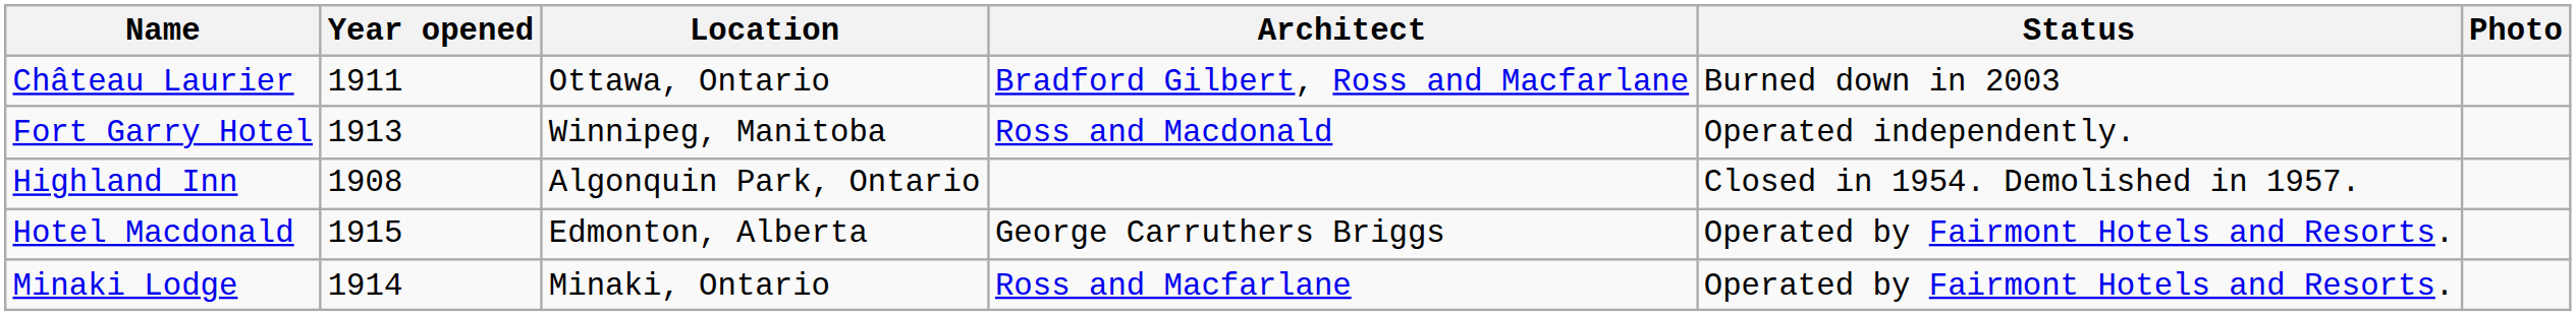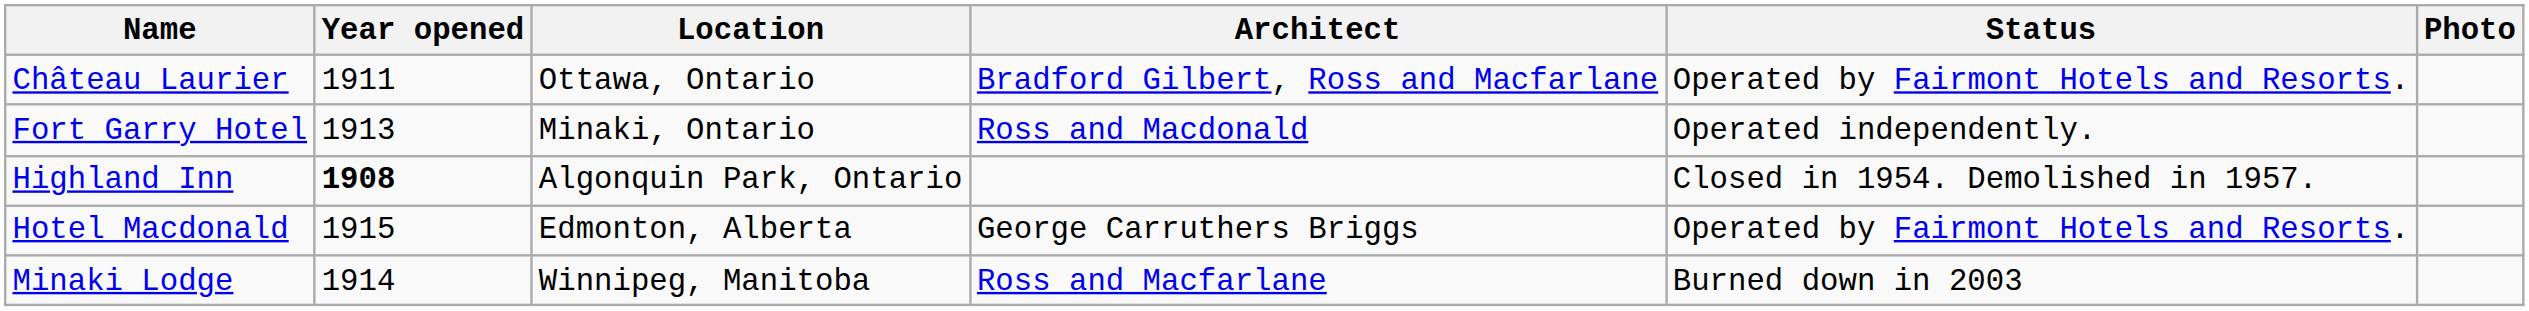 <table class="wikitable">
 <tr>
 <th>Name</th>
 <th>Year opened</th>
 <th>Location</th>
 <th>Architect</th>
 <th class="unsortable">Status</th>
 <th class="unsortable">Photo</th>
 </tr>
 <tr>
 <td><a href='#'>Château Laurier</a></td>
 <td>1911</td>
 <td>Ottawa, Ontario</td>
 <td><a href='#'>Bradford Gilbert</a>, <a href='#'>Ross and Macfarlane</a></td>
-<td>Burned down in 2003</td>
+<td>Operated by <a href='#'>Fairmont Hotels and Resorts</a>.</td>
 <td></td>
 </tr>
 <tr>
 <td><a href='#'>Fort Garry Hotel</a></td>
 <td>1913</td>
-<td>Winnipeg, Manitoba</td>
+<td>Minaki, Ontario</td>
 <td><a href='#'>Ross and Macdonald</a></td>
 <td>Operated independently.</td>
 <td></td>
 </tr>
 <tr>
 <td><a href='#'>Highland Inn</a></td>
-<td>1908</td>
+<td><strong>1908</strong></td>
 <td>Algonquin Park, Ontario</td>
 <td></td>
 <td>Closed in 1954. Demolished in 1957.</td>
 <td></td>
 </tr>
 <tr>
 <td><a href='#'>Hotel Macdonald</a></td>
 <td>1915</td>
 <td>Edmonton, Alberta</td>
 <td>George Carruthers Briggs</td>
 <td>Operated by <a href='#'>Fairmont Hotels and Resorts</a>.</td>
 <td></td>
 </tr>
 <tr>
 <td><a href='#'>Minaki Lodge</a></td>
 <td>1914</td>
-<td>Minaki, Ontario</td>
+<td>Winnipeg, Manitoba</td>
 <td><a href='#'>Ross and Macfarlane</a></td>
-<td>Operated by <a href='#'>Fairmont Hotels and Resorts</a>.</td>
+<td>Burned down in 2003</td>
 <td></td>
 </tr>
 </table>
